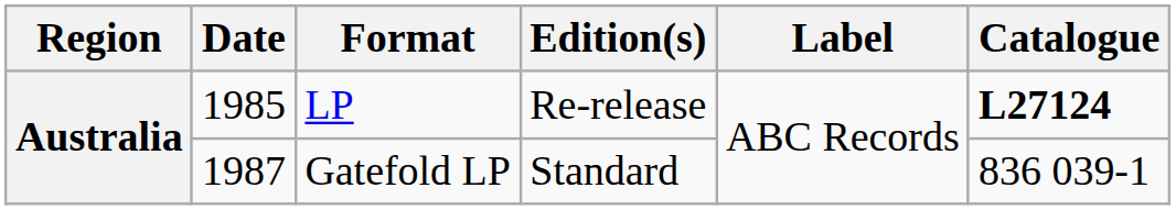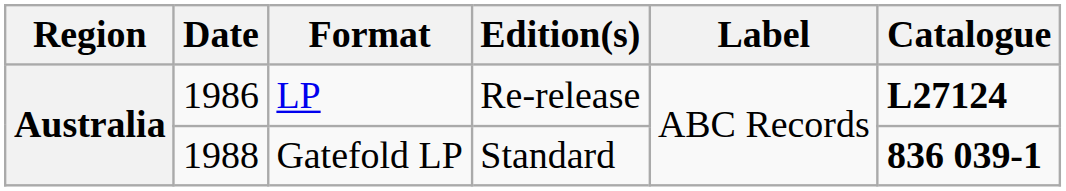 <table class="wikitable plainrowheaders">
 <tr>
 <th scope="col">Region</th>
 <th scope="col">Date</th>
 <th scope="col">Format</th>
 <th scope="col">Edition(s)</th>
 <th scope="col">Label</th>
 <th scope="col">Catalogue</th>
 </tr>
 <tr>
 <th scope="row" rowspan="2">Australia</th>
-<td>1985</td>
+<td>1986</td>
 <td><a href='#'>LP</a></td>
 <td>Re-release</td>
 <td rowspan="2">ABC Records</td>
 <td><strong>L27124</strong></td>
 </tr>
 <tr>
-<td>1987</td>
+<td>1988</td>
 <td>Gatefold LP</td>
 <td>Standard</td>
-<td>836 039-1</td>
+<td><strong>836 039-1</strong></td>
 </tr>
 </table>
